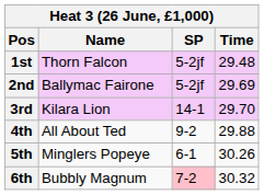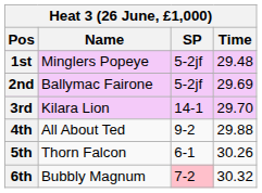 <table class="wikitable">
 <tr>
 <th colspan="6">Heat 3 (26 June, £1,000)</th>
 </tr>
 <tr>
 <th width=20>Pos</th>
 <th width=140>Name</th>
 <th width=40>SP</th>
 <th width=40>Time</th>
 </tr>
 <tr style="background: #f4caf9;">
 <th>1st</th>
-<td>Thorn Falcon</td>
+<td>Minglers Popeye</td>
 <td>5-2jf</td>
 <td>29.48</td>
 </tr>
 <tr style="background: #f4caf9;">
 <th>2nd</th>
 <td>Ballymac Fairone</td>
 <td>5-2jf</td>
 <td>29.69</td>
 </tr>
 <tr style="background: #f4caf9;">
 <th>3rd</th>
 <td>Kilara Lion</td>
 <td>14-1</td>
 <td>29.70</td>
 </tr>
 <tr>
 <th>4th</th>
 <td>All About Ted</td>
 <td>9-2</td>
 <td>29.88</td>
 </tr>
 <tr>
 <th>5th</th>
-<td>Minglers Popeye</td>
+<td>Thorn Falcon</td>
 <td>6-1</td>
 <td>30.26</td>
 </tr>
 <tr>
 <th>6th</th>
 <td>Bubbly Magnum</td>
 <td style="background: pink;">7-2</td>
 <td>30.32</td>
 </tr>
 </table>
